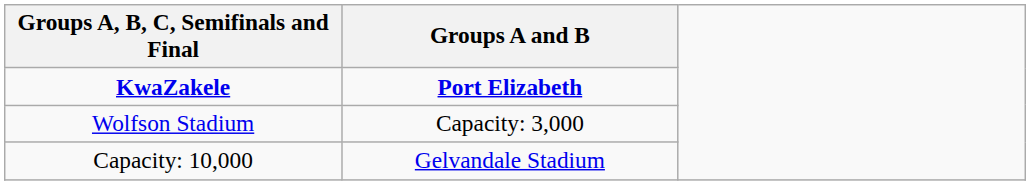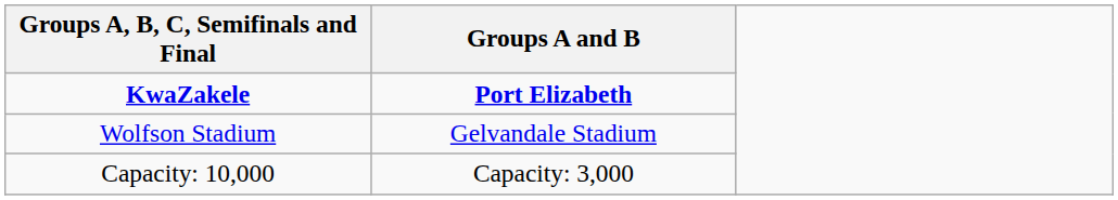 <table class="wikitable" style="text-align:center;" width=700>
 <tr>
 <th width=33%>Groups A, B, C, Semifinals and Final</th>
 <th width=33%>Groups A and B</th>
 <td width=34% rowspan=4></td>
 </tr>
 <tr>
 <td><strong><a href='#'>KwaZakele</a></strong></td>
 <td><strong><a href='#'>Port Elizabeth</a></strong></td>
 </tr>
 <tr>
 <td><a href='#'>Wolfson Stadium</a></td>
-<td>Capacity: 3,000</td>
+<td><a href='#'>Gelvandale Stadium</a></td>
 </tr>
 <tr>
 <td>Capacity: 10,000</td>
-<td><a href='#'>Gelvandale Stadium</a></td>
+<td>Capacity: 3,000</td>
 </tr>
 </table>
